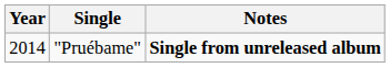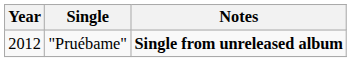 <table class="wikitable">
 <tr>
 <th>Year</th>
 <th>Single</th>
 <th>Notes</th>
 </tr>
 <tr>
-<td>2014</td>
+<td>2012</td>
 <td>"Pruébame"</td>
 <td><strong>Single from unreleased album</strong></td>
 </tr>
 <tr>
 </tr>
 </table>
